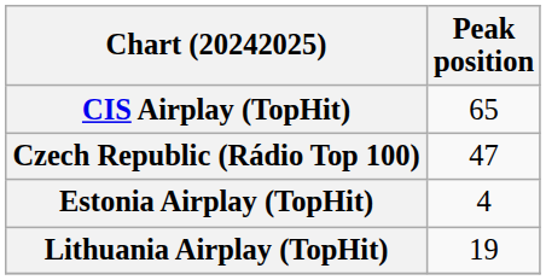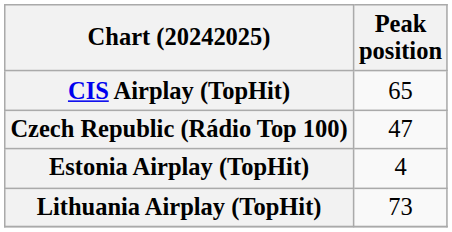 <table class="wikitable sortable plainrowheaders" style="text-align:center">
 <tr>
 <th scope="col">Chart (20242025)</th>
 <th scope="col">Peak<br>position</th>
 </tr>
 <tr>
 <th scope="row"><a href='#'>CIS</a> Airplay (TopHit)</th>
 <td>65</td>
 </tr>
 <tr>
 <th scope="row">Czech Republic (Rádio Top 100)</th>
 <td>47</td>
 </tr>
 <tr>
 <th scope="row">Estonia Airplay (TopHit)</th>
 <td>4</td>
 </tr>
 <tr>
 <th scope="row">Lithuania Airplay (TopHit)</th>
-<td>19</td>
+<td>73</td>
 </tr>
 <tr>
 </tr>
 </table>
